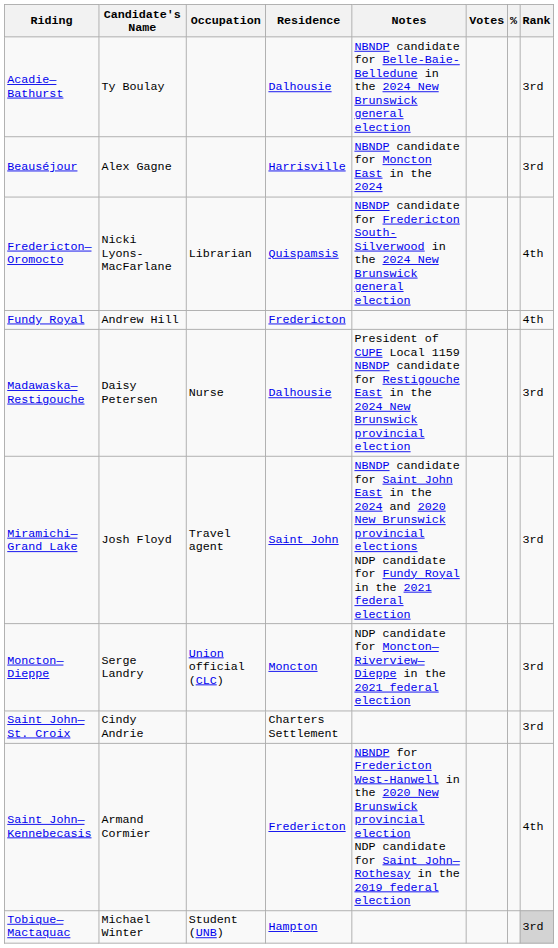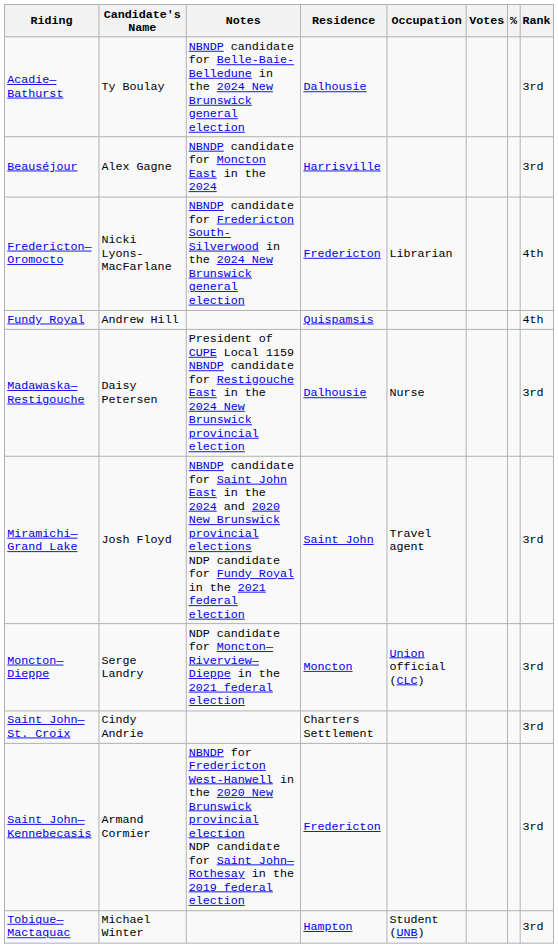 <table class="wikitable sortable">
 <tr>
 <th>Riding<br></th>
 <th>Candidate's Name</th>
+<th>Notes</th>
+<th>Residence</th>
 <th>Occupation</th>
-<th>Residence</th>
-<th>Notes</th>
 <th>Votes</th>
 <th>%</th>
 <th>Rank</th>
 </tr>
 <tr>
 <td><a href='#'>Acadie—Bathurst</a></td>
 <td>Ty Boulay</td>
+<td><a href='#'>NBNDP</a> candidate for <a href='#'>Belle-Baie-Belledune</a> in the <a href='#'>2024 New Brunswick general election</a></td>
+<td><a href='#'>Dalhousie</a></td>
 <td></td>
-<td><a href='#'>Dalhousie</a></td>
-<td><a href='#'>NBNDP</a> candidate for <a href='#'>Belle-Baie-Belledune</a> in the <a href='#'>2024 New Brunswick general election</a></td>
 <td></td>
 <td></td>
 <td>3rd</td>
 </tr>
 <tr>
 <td><a href='#'>Beauséjour</a></td>
 <td>Alex Gagne</td>
+<td><a href='#'>NBNDP</a> candidate for <a href='#'>Moncton East</a> in the <a href='#'>2024</a></td>
+<td><a href='#'>Harrisville</a></td>
 <td></td>
-<td><a href='#'>Harrisville</a></td>
-<td><a href='#'>NBNDP</a> candidate for <a href='#'>Moncton East</a> in the <a href='#'>2024</a></td>
 <td></td>
 <td></td>
 <td>3rd</td>
 </tr>
 <tr>
 <td><a href='#'>Fredericton—Oromocto</a></td>
 <td>Nicki Lyons-MacFarlane</td>
+<td><a href='#'>NBNDP</a> candidate for <a href='#'>Fredericton South-Silverwood</a> in the <a href='#'>2024 New Brunswick general election</a></td>
+<td><a href='#'>Fredericton</a></td>
 <td>Librarian</td>
-<td><a href='#'>Quispamsis</a></td>
-<td><a href='#'>NBNDP</a> candidate for <a href='#'>Fredericton South-Silverwood</a> in the <a href='#'>2024 New Brunswick general election</a></td>
 <td></td>
 <td></td>
 <td>4th</td>
 </tr>
 <tr>
 <td><a href='#'>Fundy Royal</a></td>
 <td>Andrew Hill</td>
 <td></td>
-<td><a href='#'>Fredericton</a></td>
+<td><a href='#'>Quispamsis</a></td>
 <td></td>
 <td></td>
 <td></td>
 <td>4th</td>
 </tr>
 <tr>
 <td><a href='#'>Madawaska—Restigouche</a></td>
 <td>Daisy Petersen</td>
+<td>President of <a href='#'>CUPE</a> Local 1159 <br> <a href='#'>NBNDP</a> candidate for <a href='#'>Restigouche East</a> in the <a href='#'>2024 New Brunswick provincial election</a></td>
+<td><a href='#'>Dalhousie</a></td>
 <td>Nurse</td>
-<td><a href='#'>Dalhousie</a></td>
-<td>President of <a href='#'>CUPE</a> Local 1159 <br> <a href='#'>NBNDP</a> candidate for <a href='#'>Restigouche East</a> in the <a href='#'>2024 New Brunswick provincial election</a></td>
 <td></td>
 <td></td>
 <td>3rd</td>
 </tr>
 <tr>
 <td><a href='#'>Miramichi—Grand Lake</a></td>
 <td>Josh Floyd</td>
+<td><a href='#'>NBNDP</a> candidate for <a href='#'>Saint John East</a> in the <a href='#'>2024</a> and <a href='#'>2020 New Brunswick provincial elections</a> <br> NDP candidate for <a href='#'>Fundy Royal</a> in the <a href='#'>2021 federal election</a></td>
+<td><a href='#'>Saint John</a></td>
 <td>Travel agent</td>
-<td><a href='#'>Saint John</a></td>
-<td><a href='#'>NBNDP</a> candidate for <a href='#'>Saint John East</a> in the <a href='#'>2024</a> and <a href='#'>2020 New Brunswick provincial elections</a> <br> NDP candidate for <a href='#'>Fundy Royal</a> in the <a href='#'>2021 federal election</a></td>
 <td></td>
 <td></td>
 <td>3rd</td>
 </tr>
 <tr>
 <td><a href='#'>Moncton—Dieppe</a></td>
 <td>Serge Landry</td>
+<td>NDP candidate for <a href='#'>Moncton—Riverview—Dieppe</a> in the <a href='#'>2021 federal election</a></td>
+<td><a href='#'>Moncton</a></td>
 <td><a href='#'>Union</a> official (<a href='#'>CLC</a>)</td>
-<td><a href='#'>Moncton</a></td>
-<td>NDP candidate for <a href='#'>Moncton—Riverview—Dieppe</a> in the <a href='#'>2021 federal election</a></td>
 <td></td>
 <td></td>
 <td>3rd</td>
 </tr>
 <tr>
 <td><a href='#'>Saint John—St. Croix</a></td>
 <td>Cindy Andrie</td>
 <td></td>
 <td>Charters Settlement</td>
 <td></td>
 <td></td>
 <td></td>
 <td>3rd</td>
 </tr>
 <tr>
 <td><a href='#'>Saint John—Kennebecasis</a></td>
 <td>Armand Cormier</td>
-<td></td>
+<td><a href='#'>NBNDP</a> for <a href='#'>Fredericton West-Hanwell</a> in the <a href='#'>2020 New Brunswick provincial election</a> <br> NDP candidate for <a href='#'>Saint John—Rothesay</a> in the <a href='#'>2019 federal election</a></td>
 <td><a href='#'>Fredericton</a></td>
-<td><a href='#'>NBNDP</a> for <a href='#'>Fredericton West-Hanwell</a> in the <a href='#'>2020 New Brunswick provincial election</a> <br> NDP candidate for <a href='#'>Saint John—Rothesay</a> in the <a href='#'>2019 federal election</a></td>
 <td></td>
 <td></td>
-<td>4th</td>
+<td></td>
+<td>3rd</td>
 </tr>
 <tr>
 <td><a href='#'>Tobique—Mactaquac</a></td>
 <td>Michael Winter</td>
+<td></td>
+<td><a href='#'>Hampton</a></td>
 <td>Student (<a href='#'>UNB</a>)</td>
-<td><a href='#'>Hampton</a></td>
 <td></td>
 <td></td>
-<td></td>
-<td style="background: lightgrey;">3rd</td>
+<td>3rd</td>
 </tr>
 </table>
